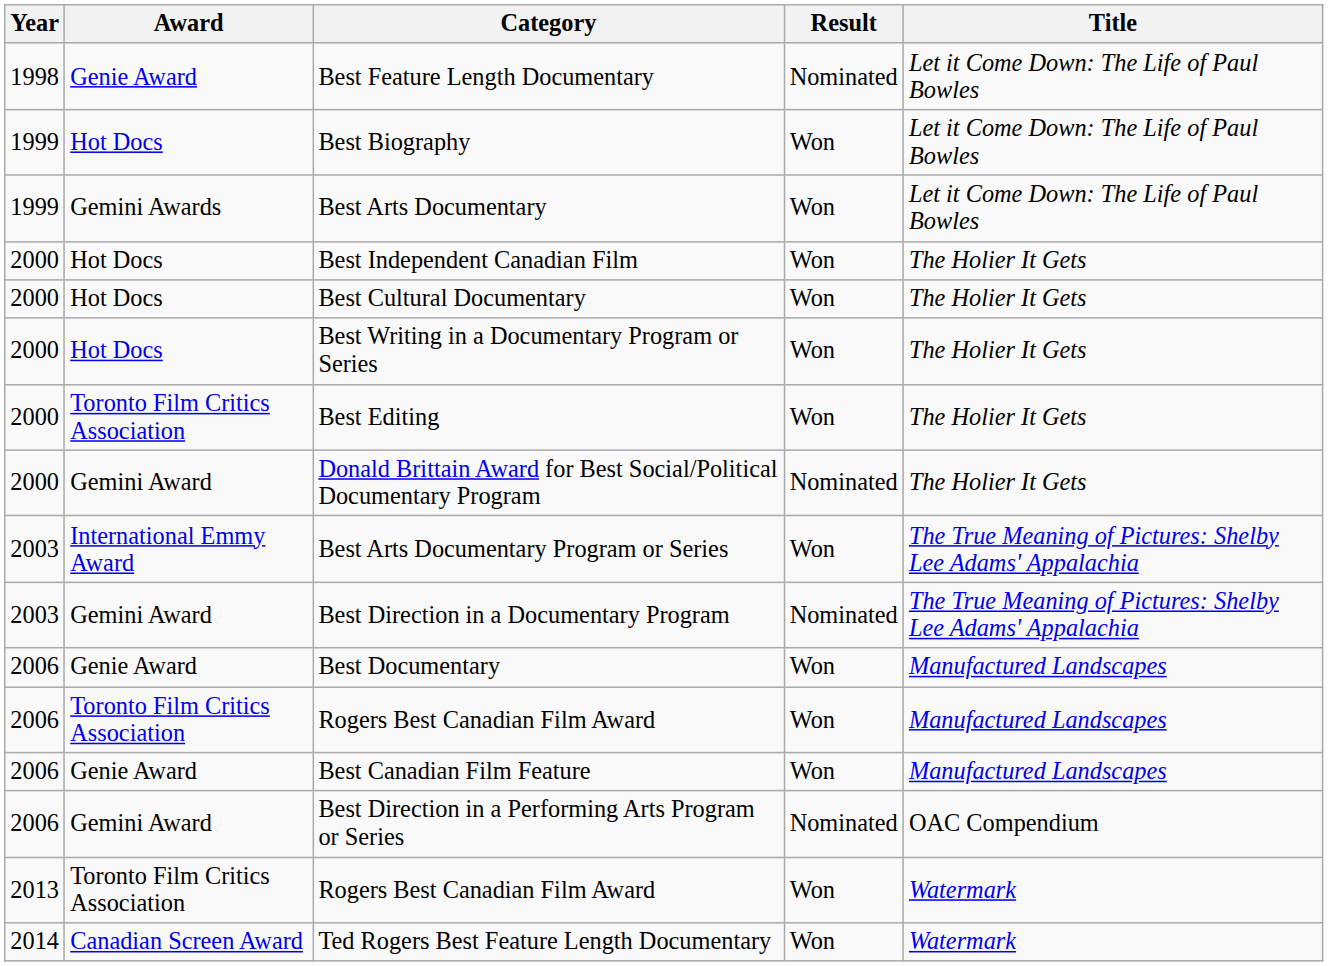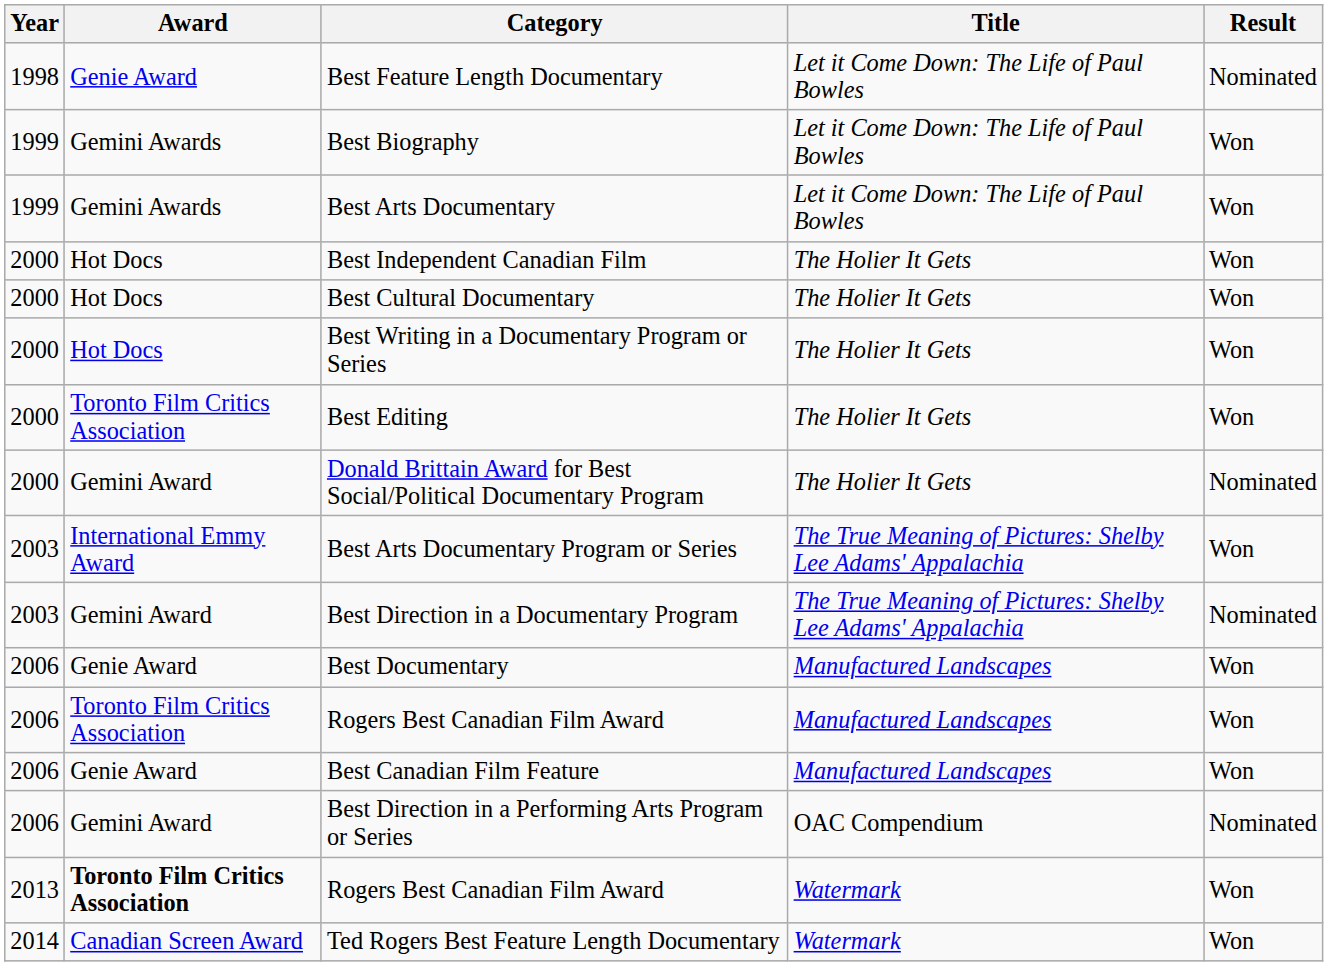 <table class="wikitable">
 <tr>
 <th>Year</th>
 <th>Award</th>
 <th>Category</th>
+<th>Title</th>
 <th>Result</th>
-<th>Title</th>
 </tr>
 <tr>
 <td>1998</td>
 <td><a href='#'>Genie Award</a></td>
 <td>Best Feature Length Documentary</td>
+<td><em>Let it Come Down: The Life of Paul Bowles</em></td>
 <td>Nominated</td>
-<td><em>Let it Come Down: The Life of Paul Bowles</em></td>
 </tr>
 <tr>
 <td>1999</td>
-<td><a href='#'>Hot Docs</a></td>
+<td>Gemini Awards</td>
 <td>Best Biography</td>
+<td><em>Let it Come Down: The Life of Paul Bowles</em></td>
 <td>Won</td>
-<td><em>Let it Come Down: The Life of Paul Bowles</em></td>
 </tr>
 <tr>
 <td>1999</td>
 <td>Gemini Awards</td>
 <td>Best Arts Documentary</td>
+<td><em>Let it Come Down: The Life of Paul Bowles</em></td>
 <td>Won</td>
-<td><em>Let it Come Down: The Life of Paul Bowles</em></td>
 </tr>
 <tr>
 <td>2000</td>
 <td>Hot Docs</td>
 <td>Best Independent Canadian Film</td>
+<td><em>The Holier It Gets</em></td>
 <td>Won</td>
-<td><em>The Holier It Gets</em></td>
 </tr>
 <tr>
 <td>2000</td>
 <td>Hot Docs</td>
 <td>Best Cultural Documentary</td>
+<td><em>The Holier It Gets</em></td>
 <td>Won</td>
-<td><em>The Holier It Gets</em></td>
 </tr>
 <tr>
 <td>2000</td>
 <td><a href='#'>Hot Docs</a></td>
 <td>Best Writing in a Documentary Program or Series</td>
+<td><em>The Holier It Gets</em></td>
 <td>Won</td>
-<td><em>The Holier It Gets</em></td>
 </tr>
 <tr>
 <td>2000</td>
 <td><a href='#'>Toronto Film Critics Association</a></td>
 <td>Best Editing</td>
+<td><em>The Holier It Gets</em></td>
 <td>Won</td>
-<td><em>The Holier It Gets</em></td>
 </tr>
 <tr>
 <td>2000</td>
 <td>Gemini Award</td>
 <td><a href='#'>Donald Brittain Award</a> for Best Social/Political Documentary Program</td>
+<td><em>The Holier It Gets</em></td>
 <td>Nominated</td>
-<td><em>The Holier It Gets</em></td>
 </tr>
 <tr>
 <td>2003</td>
 <td><a href='#'>International Emmy Award</a></td>
 <td>Best Arts Documentary Program or Series</td>
+<td><em><a href='#'>The True Meaning of Pictures: Shelby Lee Adams' Appalachia</a></em></td>
 <td>Won</td>
-<td><em><a href='#'>The True Meaning of Pictures: Shelby Lee Adams' Appalachia</a></em></td>
 </tr>
 <tr>
 <td>2003</td>
 <td>Gemini Award</td>
 <td>Best Direction in a Documentary Program</td>
+<td><em><a href='#'>The True Meaning of Pictures: Shelby Lee Adams' Appalachia</a></em></td>
 <td>Nominated</td>
-<td><em><a href='#'>The True Meaning of Pictures: Shelby Lee Adams' Appalachia</a></em></td>
 </tr>
 <tr>
 <td>2006</td>
 <td>Genie Award</td>
 <td>Best Documentary</td>
+<td><em><a href='#'>Manufactured Landscapes</a></em></td>
 <td>Won</td>
-<td><em><a href='#'>Manufactured Landscapes</a></em></td>
 </tr>
 <tr>
 <td>2006</td>
 <td><a href='#'>Toronto Film Critics Association</a></td>
 <td>Rogers Best Canadian Film Award</td>
+<td><em><a href='#'>Manufactured Landscapes</a></em></td>
 <td>Won</td>
-<td><em><a href='#'>Manufactured Landscapes</a></em></td>
 </tr>
 <tr>
 <td>2006</td>
 <td>Genie Award</td>
 <td>Best Canadian Film Feature</td>
+<td><em><a href='#'>Manufactured Landscapes</a></em></td>
 <td>Won</td>
-<td><em><a href='#'>Manufactured Landscapes</a></em></td>
 </tr>
 <tr>
 <td>2006</td>
 <td>Gemini Award</td>
 <td>Best Direction in a Performing Arts Program or Series</td>
+<td>OAC Compendium</td>
 <td>Nominated</td>
-<td>OAC Compendium</td>
 </tr>
 <tr>
 <td>2013</td>
-<td>Toronto Film Critics Association</td>
+<td><strong>Toronto Film Critics Association</strong></td>
 <td>Rogers Best Canadian Film Award</td>
+<td><a href='#'><em>Watermark</em></a></td>
 <td>Won</td>
-<td><a href='#'><em>Watermark</em></a></td>
 </tr>
 <tr>
 <td>2014</td>
 <td><a href='#'>Canadian Screen Award</a></td>
 <td>Ted Rogers Best Feature Length Documentary</td>
+<td><a href='#'><em>Watermark</em></a></td>
 <td>Won</td>
-<td><a href='#'><em>Watermark</em></a></td>
 </tr>
 </table>
